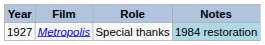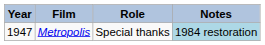 <table class="wikitable" style="font-size:95%;">
 <tr>
 <th style="background:#B0C4DE;">Year</th>
 <th style="background:#B0C4DE;">Film</th>
 <th style="background:#B0C4DE;">Role</th>
 <th style="background:#B0C4DE;">Notes</th>
 </tr>
 <tr>
-<td>1927</td>
+<td>1947</td>
 <td><em><a href='#'>Metropolis</a></em></td>
 <td>Special thanks</td>
 <td style="background: lightblue;">1984 restoration</td>
 </tr>
 </table>
